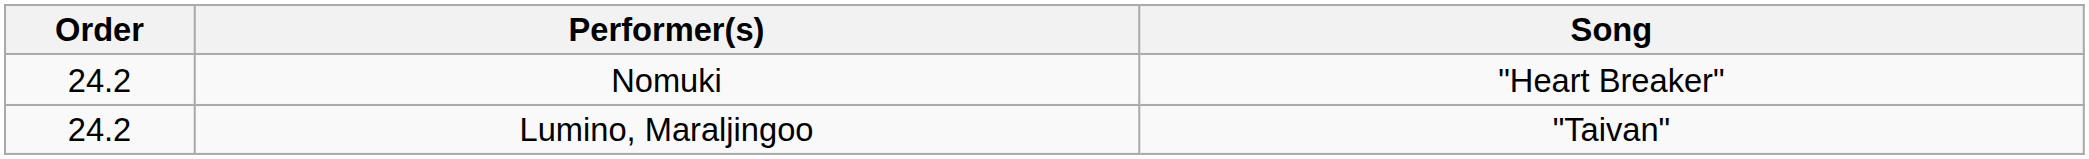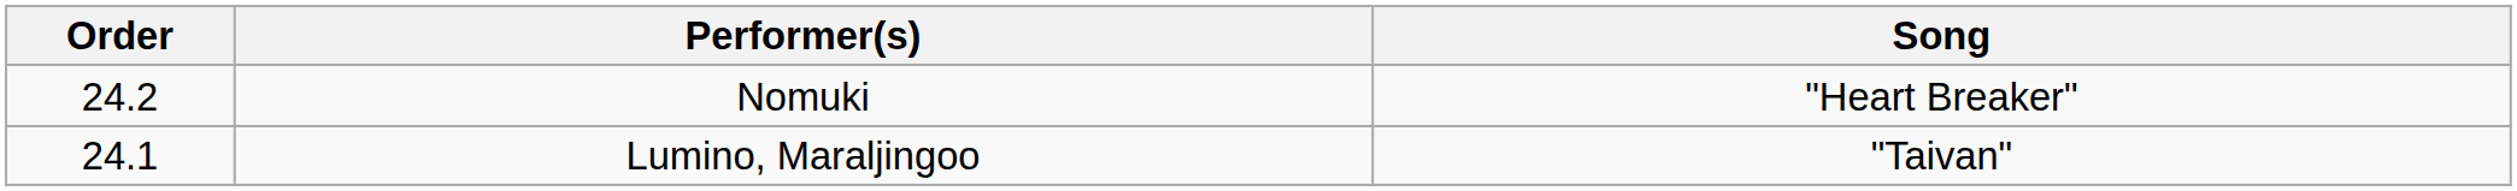 <table class="wikitable" style="text-align:center; line-height:17px;">
 <tr>
 <th width="05%">Order</th>
 <th width="25%">Performer(s)</th>
 <th width="25%">Song</th>
 </tr>
 <tr>
 <td>24.2</td>
 <td>Nomuki</td>
 <td>"Heart Breaker"</td>
 </tr>
 <tr>
-<td>24.2</td>
+<td>24.1</td>
 <td>Lumino, Maraljingoo</td>
 <td>"Taivan"</td>
 </tr>
 </table>
